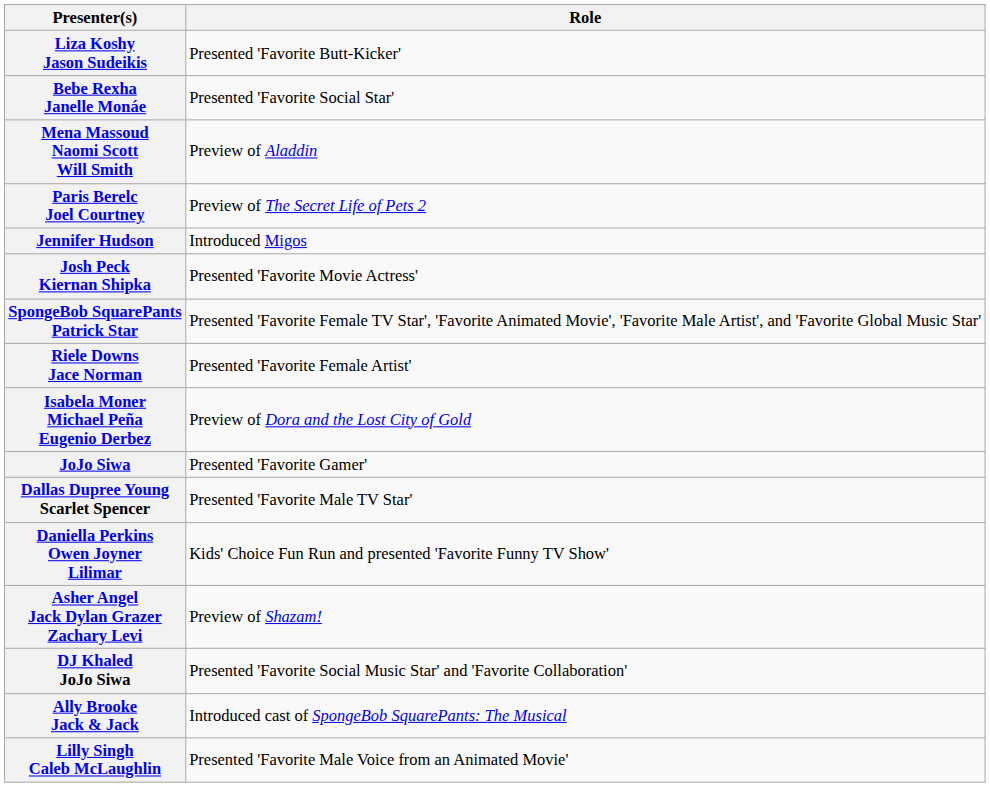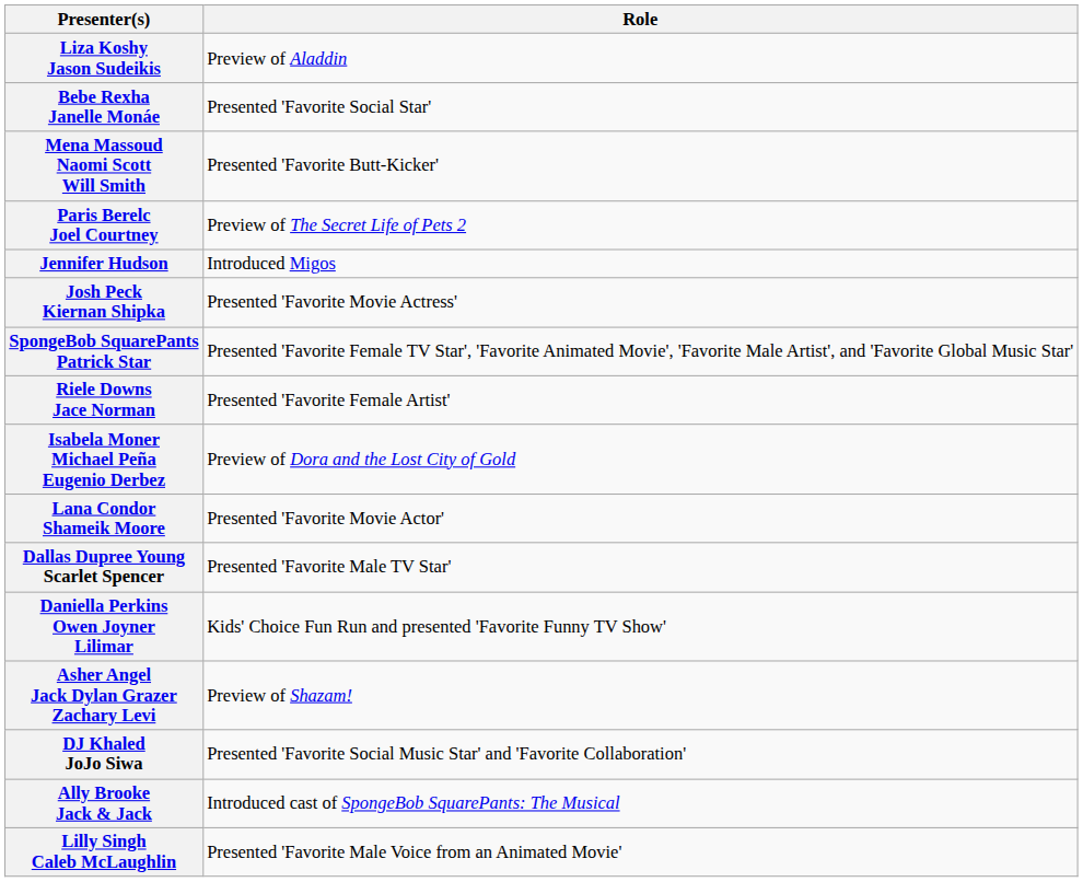 <table class="wikitable plainrowheaders">
 <tr>
 <th scope="col">Presenter(s)</th>
 <th scope="col">Role</th>
 </tr>
 <tr>
 <th scope="row"><a href='#'>Liza Koshy</a><br><a href='#'>Jason Sudeikis</a></th>
-<td>Presented 'Favorite Butt-Kicker'</td>
+<td>Preview of <em><a href='#'>Aladdin</a></em></td>
 </tr>
 <tr>
 <th scope="row"><a href='#'>Bebe Rexha</a><br><a href='#'>Janelle Monáe</a></th>
 <td>Presented 'Favorite Social Star'</td>
 </tr>
 <tr>
 <th scope="row"><a href='#'>Mena Massoud</a><br><a href='#'>Naomi Scott</a><br><a href='#'>Will Smith</a></th>
-<td>Preview of <em><a href='#'>Aladdin</a></em></td>
+<td>Presented 'Favorite Butt-Kicker'</td>
 </tr>
 <tr>
 <th scope="row"><a href='#'>Paris Berelc</a><br><a href='#'>Joel Courtney</a></th>
 <td>Preview of <em><a href='#'>The Secret Life of Pets 2</a></em></td>
 </tr>
 <tr>
 <th scope="row"><a href='#'>Jennifer Hudson</a></th>
 <td>Introduced <a href='#'>Migos</a></td>
 </tr>
 <tr>
 <th scope="row"><a href='#'>Josh Peck</a><br><a href='#'>Kiernan Shipka</a></th>
 <td>Presented 'Favorite Movie Actress'</td>
 </tr>
 <tr>
 <th scope="row"><a href='#'>SpongeBob SquarePants</a><br><a href='#'>Patrick Star</a></th>
 <td>Presented 'Favorite Female TV Star', 'Favorite Animated Movie', 'Favorite Male Artist', and 'Favorite Global Music Star'</td>
 </tr>
 <tr>
 <th scope="row"><a href='#'>Riele Downs</a><br><a href='#'>Jace Norman</a></th>
 <td>Presented 'Favorite Female Artist'</td>
 </tr>
 <tr>
 <th scope="row"><a href='#'>Isabela Moner</a><br><a href='#'>Michael Peña</a><br><a href='#'>Eugenio Derbez</a></th>
 <td>Preview of <em><a href='#'>Dora and the Lost City of Gold</a></em></td>
 </tr>
 <tr>
-<th scope="row"><a href='#'>JoJo Siwa</a></th>
-<td>Presented 'Favorite Gamer'</td>
+<th scope="row"><a href='#'>Lana Condor</a><br><a href='#'>Shameik Moore</a></th>
+<td>Presented 'Favorite Movie Actor'</td>
 </tr>
 <tr>
 <th scope="row"><a href='#'>Dallas Dupree Young</a><br>Scarlet Spencer</th>
 <td>Presented 'Favorite Male TV Star'</td>
 </tr>
 <tr>
 <th scope="row"><a href='#'>Daniella Perkins</a><br><a href='#'>Owen Joyner</a><br><a href='#'>Lilimar</a></th>
 <td>Kids' Choice Fun Run and presented 'Favorite Funny TV Show'</td>
 </tr>
 <tr>
 <th scope="row"><a href='#'>Asher Angel</a><br><a href='#'>Jack Dylan Grazer</a><br><a href='#'>Zachary Levi</a></th>
 <td>Preview of <em><a href='#'>Shazam!</a></em></td>
 </tr>
 <tr>
 <th scope="row"><a href='#'>DJ Khaled</a><br>JoJo Siwa</th>
 <td>Presented 'Favorite Social Music Star' and 'Favorite Collaboration'</td>
 </tr>
 <tr>
 <th scope="row"><a href='#'>Ally Brooke</a><br><a href='#'>Jack & Jack</a></th>
 <td>Introduced cast of <em><a href='#'>SpongeBob SquarePants: The Musical</a></em></td>
 </tr>
 <tr>
 <th scope="row"><a href='#'>Lilly Singh</a><br><a href='#'>Caleb McLaughlin</a></th>
 <td>Presented 'Favorite Male Voice from an Animated Movie'</td>
 </tr>
 </table>
